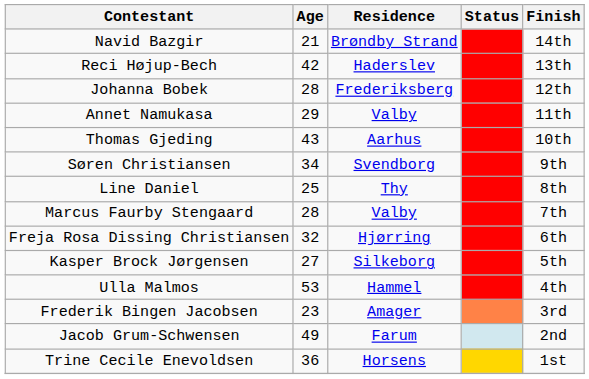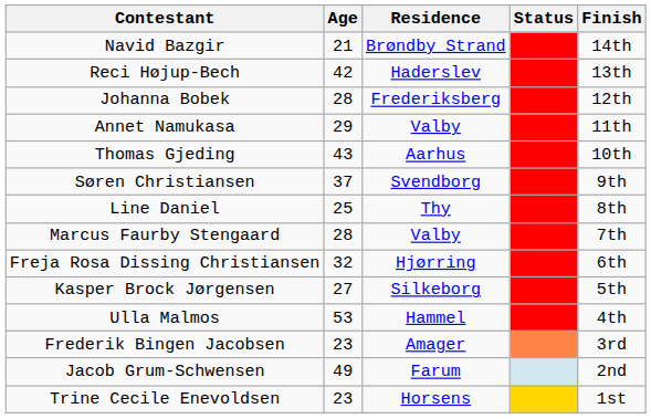 <table class="wikitable sortable" style="margin:auto; text-align:center">
 <tr>
 <th>Contestant</th>
 <th>Age</th>
 <th>Residence</th>
 <th>Status</th>
 <th>Finish</th>
 </tr>
 <tr>
 <td>Navid Bazgir</td>
 <td>21</td>
 <td><a href='#'>Brøndby Strand</a></td>
 <td style="background:#ff0000;"></td>
 <td>14th</td>
 </tr>
 <tr>
 <td>Reci Højup-Bech</td>
 <td>42</td>
 <td><a href='#'>Haderslev</a></td>
 <td style="background:#ff0000;"></td>
 <td>13th</td>
 </tr>
 <tr>
 <td>Johanna Bobek</td>
 <td>28</td>
 <td><a href='#'>Frederiksberg</a></td>
 <td style="background:#ff0000;"></td>
 <td>12th</td>
 </tr>
 <tr>
 <td>Annet Namukasa</td>
 <td>29</td>
 <td><a href='#'>Valby</a></td>
 <td style="background:#ff0000;"></td>
 <td>11th</td>
 </tr>
 <tr>
 <td>Thomas Gjeding</td>
 <td>43</td>
 <td><a href='#'>Aarhus</a></td>
 <td style="background:#ff0000;"></td>
 <td>10th</td>
 </tr>
 <tr>
 <td>Søren Christiansen</td>
-<td>34</td>
+<td>37</td>
 <td><a href='#'>Svendborg</a></td>
 <td style="background:#ff0000;"></td>
 <td>9th</td>
 </tr>
 <tr>
 <td>Line Daniel</td>
 <td>25</td>
 <td><a href='#'>Thy</a></td>
 <td style="background:#ff0000;"></td>
 <td>8th</td>
 </tr>
 <tr>
 <td>Marcus Faurby Stengaard</td>
 <td>28</td>
 <td><a href='#'>Valby</a></td>
 <td style="background:#ff0000;"></td>
 <td>7th</td>
 </tr>
 <tr>
 <td>Freja Rosa Dissing Christiansen</td>
 <td>32</td>
 <td><a href='#'>Hjørring</a></td>
 <td style="background:#ff0000;"></td>
 <td>6th</td>
 </tr>
 <tr>
 <td>Kasper Brock Jørgensen</td>
 <td>27</td>
 <td><a href='#'>Silkeborg</a></td>
 <td style="background:#ff0000;"></td>
 <td>5th</td>
 </tr>
 <tr>
 <td>Ulla Malmos</td>
 <td>53</td>
 <td><a href='#'>Hammel</a></td>
 <td style="background:#ff0000;"></td>
 <td>4th</td>
 </tr>
 <tr>
 <td>Frederik Bingen Jacobsen</td>
 <td>23</td>
 <td><a href='#'>Amager</a></td>
 <td style="background:#FF8247;"></td>
 <td>3rd</td>
 </tr>
 <tr>
 <td>Jacob Grum-Schwensen</td>
 <td>49</td>
 <td><a href='#'>Farum</a></td>
 <td style="background:#D1E8EF;"></td>
 <td>2nd</td>
 </tr>
 <tr>
 <td>Trine Cecile Enevoldsen</td>
-<td>36</td>
+<td>23</td>
 <td><a href='#'>Horsens</a></td>
 <td style="background:gold;"></td>
 <td>1st</td>
 </tr>
 <tr>
 </tr>
 </table>
